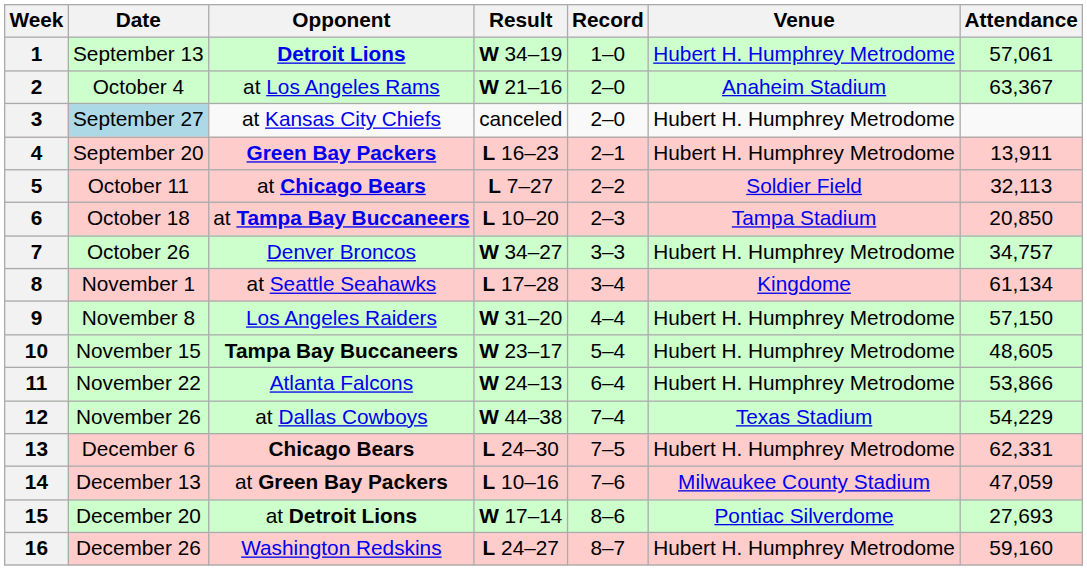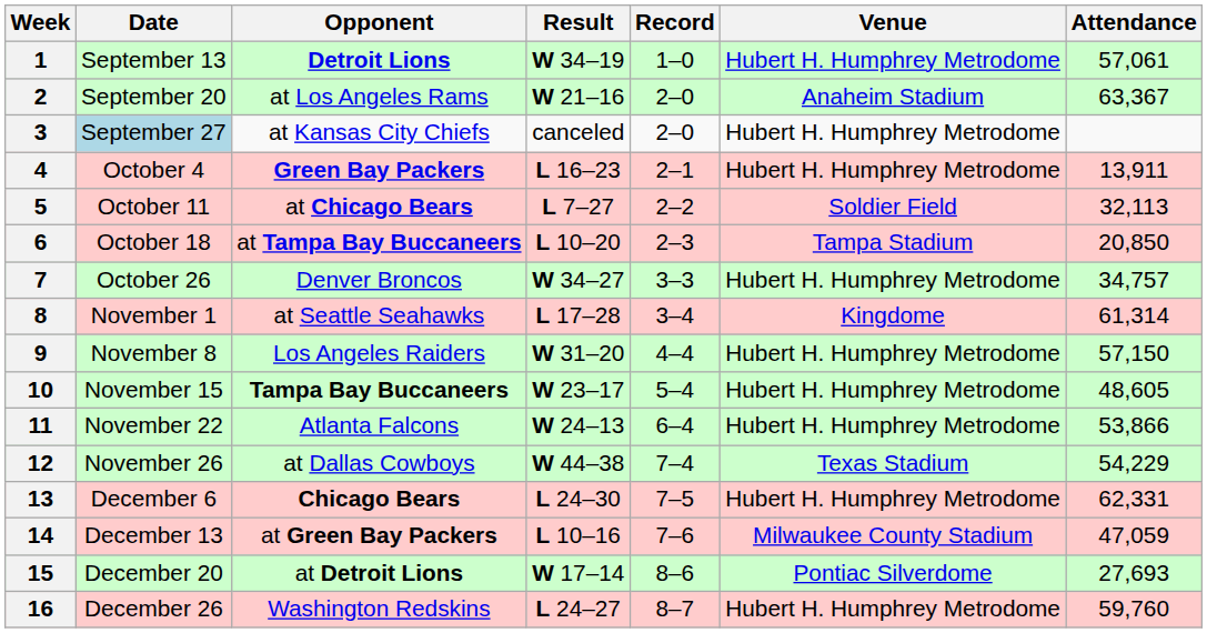 <table class="wikitable" style="text-align:center">
 <tr>
 <th>Week</th>
 <th>Date</th>
 <th>Opponent</th>
 <th>Result</th>
 <th>Record</th>
 <th>Venue</th>
 <th>Attendance</th>
 </tr>
 <tr style="background:#ccffcc">
 <th>1</th>
 <td>September 13</td>
 <td><strong><a href='#'>Detroit Lions</a></strong></td>
 <td><strong>W</strong> 34–19</td>
 <td>1–0</td>
 <td><a href='#'>Hubert H. Humphrey Metrodome</a></td>
 <td>57,061</td>
 </tr>
 <tr style="background:#ccffcc">
 <th>2</th>
-<td>October 4</td>
+<td>September 20</td>
 <td>at <a href='#'>Los Angeles Rams</a></td>
 <td><strong>W</strong> 21–16</td>
 <td>2–0</td>
 <td><a href='#'>Anaheim Stadium</a></td>
 <td>63,367</td>
 </tr>
 <tr>
 <th>3</th>
 <td style="background: lightblue;">September 27</td>
 <td>at <a href='#'>Kansas City Chiefs</a></td>
 <td>canceled</td>
 <td>2–0</td>
 <td>Hubert H. Humphrey Metrodome</td>
 <td></td>
 </tr>
 <tr style="background:#ffcccc">
 <th>4</th>
-<td>September 20</td>
+<td>October 4</td>
 <td><strong><a href='#'>Green Bay Packers</a></strong></td>
 <td><strong>L</strong> 16–23</td>
 <td>2–1</td>
 <td>Hubert H. Humphrey Metrodome</td>
 <td>13,911</td>
 </tr>
 <tr style="background:#ffcccc">
 <th>5</th>
 <td>October 11</td>
 <td>at <strong><a href='#'>Chicago Bears</a></strong></td>
 <td><strong>L</strong> 7–27</td>
 <td>2–2</td>
 <td><a href='#'>Soldier Field</a></td>
 <td>32,113</td>
 </tr>
 <tr style="background:#ffcccc">
 <th>6</th>
 <td>October 18</td>
 <td>at <strong><a href='#'>Tampa Bay Buccaneers</a></strong></td>
 <td><strong>L</strong> 10–20</td>
 <td>2–3</td>
 <td><a href='#'>Tampa Stadium</a></td>
 <td>20,850</td>
 </tr>
 <tr style="background:#ccffcc">
 <th>7</th>
 <td>October 26</td>
 <td><a href='#'>Denver Broncos</a></td>
 <td><strong>W</strong> 34–27</td>
 <td>3–3</td>
 <td>Hubert H. Humphrey Metrodome</td>
 <td>34,757</td>
 </tr>
 <tr style="background:#ffcccc">
 <th>8</th>
 <td>November 1</td>
 <td>at <a href='#'>Seattle Seahawks</a></td>
 <td><strong>L</strong> 17–28</td>
 <td>3–4</td>
 <td><a href='#'>Kingdome</a></td>
-<td>61,134</td>
+<td>61,314</td>
 </tr>
 <tr style="background:#ccffcc">
 <th>9</th>
 <td>November 8</td>
 <td><a href='#'>Los Angeles Raiders</a></td>
 <td><strong>W</strong> 31–20</td>
 <td>4–4</td>
 <td>Hubert H. Humphrey Metrodome</td>
 <td>57,150</td>
 </tr>
 <tr style="background:#ccffcc">
 <th>10</th>
 <td>November 15</td>
 <td><strong>Tampa Bay Buccaneers</strong></td>
 <td><strong>W</strong> 23–17</td>
 <td>5–4</td>
 <td>Hubert H. Humphrey Metrodome</td>
 <td>48,605</td>
 </tr>
 <tr style="background:#ccffcc">
 <th>11</th>
 <td>November 22</td>
 <td><a href='#'>Atlanta Falcons</a></td>
 <td><strong>W</strong> 24–13</td>
 <td>6–4</td>
 <td>Hubert H. Humphrey Metrodome</td>
 <td>53,866</td>
 </tr>
 <tr style="background:#ccffcc">
 <th>12</th>
 <td>November 26</td>
 <td>at <a href='#'>Dallas Cowboys</a></td>
 <td><strong>W</strong> 44–38 </td>
 <td>7–4</td>
 <td><a href='#'>Texas Stadium</a></td>
 <td>54,229</td>
 </tr>
 <tr style="background:#ffcccc">
 <th>13</th>
 <td>December 6</td>
 <td><strong>Chicago Bears</strong></td>
 <td><strong>L</strong> 24–30</td>
 <td>7–5</td>
 <td>Hubert H. Humphrey Metrodome</td>
 <td>62,331</td>
 </tr>
 <tr style="background:#ffcccc">
 <th>14</th>
 <td>December 13</td>
 <td>at <strong>Green Bay Packers</strong></td>
 <td><strong>L</strong> 10–16</td>
 <td>7–6</td>
 <td><a href='#'>Milwaukee County Stadium</a></td>
 <td>47,059</td>
 </tr>
 <tr style="background:#ccffcc">
 <th>15</th>
 <td>December 20</td>
 <td>at <strong>Detroit Lions</strong></td>
 <td><strong>W</strong> 17–14</td>
 <td>8–6</td>
 <td><a href='#'>Pontiac Silverdome</a></td>
 <td>27,693</td>
 </tr>
 <tr style="background:#ffcccc">
 <th>16</th>
 <td>December 26</td>
 <td><a href='#'>Washington Redskins</a></td>
 <td><strong>L</strong> 24–27 </td>
 <td>8–7</td>
 <td>Hubert H. Humphrey Metrodome</td>
-<td>59,160</td>
+<td>59,760</td>
 </tr>
 </table>
